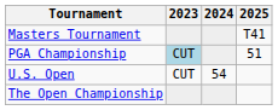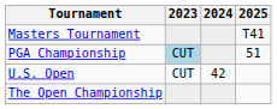 <table class="wikitable" style="font-size:95%;text-align:center;">
 <tr>
 <th>Tournament</th>
 <th>2023</th>
 <th>2024</th>
 <th>2025</th>
 </tr>
 <tr>
 <td align=left><a href='#'>Masters Tournament</a></td>
 <td style="background:#eeeeee;"></td>
 <td style="background:#eeeeee;"></td>
 <td>T41</td>
 </tr>
 <tr>
 <td align=left><a href='#'>PGA Championship</a></td>
 <td style="background: lightblue;">CUT</td>
 <td style="background:#eeeeee;"></td>
 <td>51</td>
 </tr>
 <tr>
 <td align=left><a href='#'>U.S. Open</a></td>
 <td>CUT</td>
-<td>54</td>
+<td>42</td>
 <td></td>
 </tr>
 <tr>
 <td align=left><a href='#'>The Open Championship</a></td>
 <td style="background:#eeeeee;"></td>
 <td style="background:#eeeeee;"></td>
 <td></td>
 </tr>
 </table>
